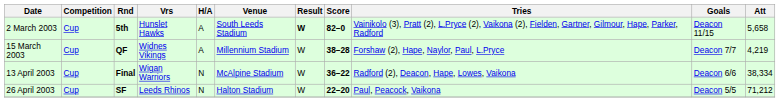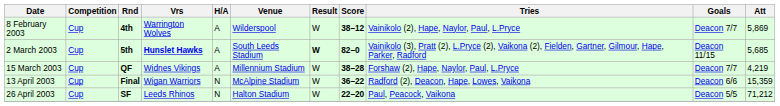 <table class="wikitable" style="font-size:85%;" width="100%">
 <tr>
 <th>Date</th>
 <th>Competition</th>
 <th>Rnd</th>
 <th>Vrs</th>
 <th>H/A</th>
 <th>Venue</th>
 <th>Result</th>
 <th>Score</th>
 <th>Tries</th>
 <th>Goals</th>
 <th>Att</th>
 </tr>
 <tr style="background:#ddffdd;" width=20|>
+<td>8 February 2003</td>
+<td><a href='#'>Cup</a></td>
+<td><strong>4th</strong></td>
+<td><a href='#'>Warrington Wolves</a></td>
+<td>A</td>
+<td><a href='#'>Wilderspool</a></td>
+<td>W</td>
+<td><strong>38–12</strong></td>
+<td><a href='#'>Vainikolo</a> (2), <a href='#'>Hape</a>, <a href='#'>Naylor</a>, <a href='#'>Paul</a>, <a href='#'>L.Pryce</a></td>
+<td><a href='#'>Deacon</a> 7/7</td>
+<td>5,869</td>
+</tr>
+<tr style="background:#ddffdd;" width=20|>
 <td>2 March 2003</td>
 <td><a href='#'>Cup</a></td>
 <td><strong>5th</strong></td>
-<td><a href='#'>Hunslet Hawks</a></td>
+<td><strong><a href='#'>Hunslet Hawks</a></strong></td>
 <td>A</td>
 <td><a href='#'>South Leeds Stadium</a></td>
 <td><strong>W</strong></td>
 <td><strong>82–0</strong></td>
 <td><a href='#'>Vainikolo</a> (3), <a href='#'>Pratt</a> (2), <a href='#'>L.Pryce</a> (2), <a href='#'>Vaikona</a> (2), <a href='#'>Fielden</a>, <a href='#'>Gartner</a>, <a href='#'>Gilmour</a>, <a href='#'>Hape</a>, <a href='#'>Parker</a>, <a href='#'>Radford</a></td>
 <td><a href='#'>Deacon</a> 11/15</td>
-<td>5,658</td>
+<td>5,685</td>
 </tr>
 <tr style="background:#ddffdd;" width=20|>
 <td>15 March 2003</td>
 <td><a href='#'>Cup</a></td>
 <td><strong>QF</strong></td>
 <td><a href='#'>Widnes Vikings</a></td>
 <td>A</td>
 <td><a href='#'>Millennium Stadium</a></td>
 <td>W</td>
 <td><strong>38–28</strong></td>
 <td><a href='#'>Forshaw</a> (2), <a href='#'>Hape</a>, <a href='#'>Naylor</a>, <a href='#'>Paul</a>, <a href='#'>L.Pryce</a></td>
 <td><a href='#'>Deacon</a> 7/7</td>
 <td>4,219</td>
 </tr>
 <tr style="background:#ddffdd;" width=20|>
 <td>13 April 2003</td>
 <td><a href='#'>Cup</a></td>
 <td><strong>Final</strong></td>
 <td><a href='#'>Wigan Warriors</a></td>
 <td>N</td>
 <td><a href='#'>McAlpine Stadium</a></td>
 <td>W</td>
 <td><strong>36–22</strong></td>
 <td><a href='#'>Radford</a> (2), <a href='#'>Deacon</a>, <a href='#'>Hape</a>, <a href='#'>Lowes</a>, <a href='#'>Vaikona</a></td>
 <td><a href='#'>Deacon</a> 6/6</td>
-<td>38,334</td>
+<td>15,359</td>
 </tr>
 <tr style="background:#ddffdd;" width=20|>
 <td>26 April 2003</td>
 <td><a href='#'>Cup</a></td>
 <td><strong>SF</strong></td>
 <td><a href='#'>Leeds Rhinos</a></td>
 <td>N</td>
 <td><a href='#'>Halton Stadium</a></td>
 <td>W</td>
 <td><strong>22–20</strong></td>
 <td><a href='#'>Paul</a>, <a href='#'>Peacock</a>, <a href='#'>Vaikona</a></td>
 <td><a href='#'>Deacon</a> 5/5</td>
 <td>71,212</td>
 </tr>
 <tr>
 </tr>
 </table>
